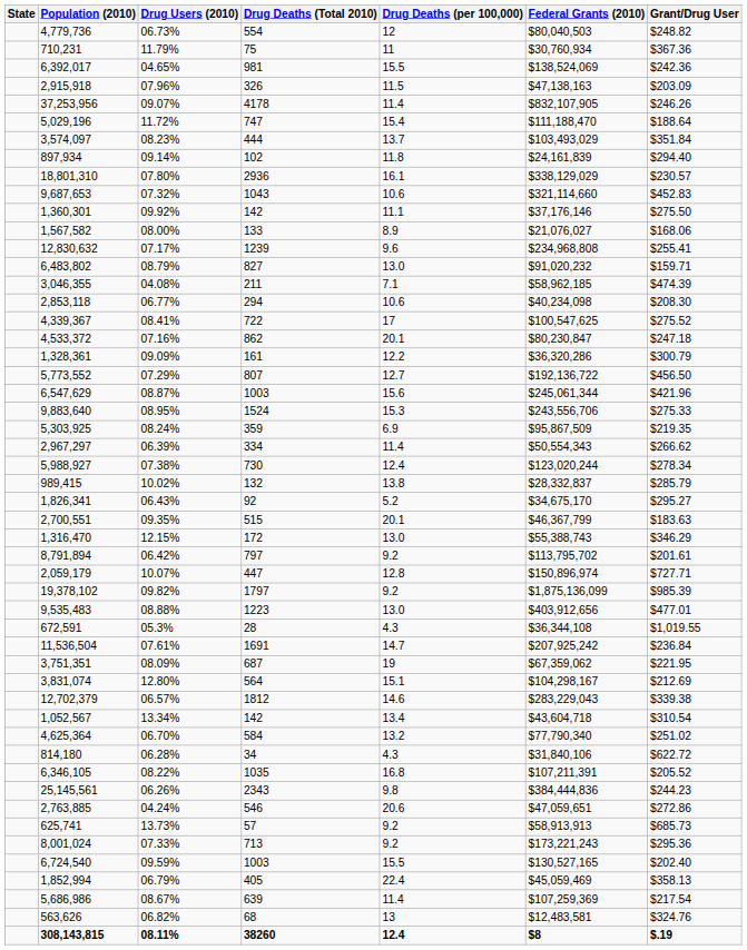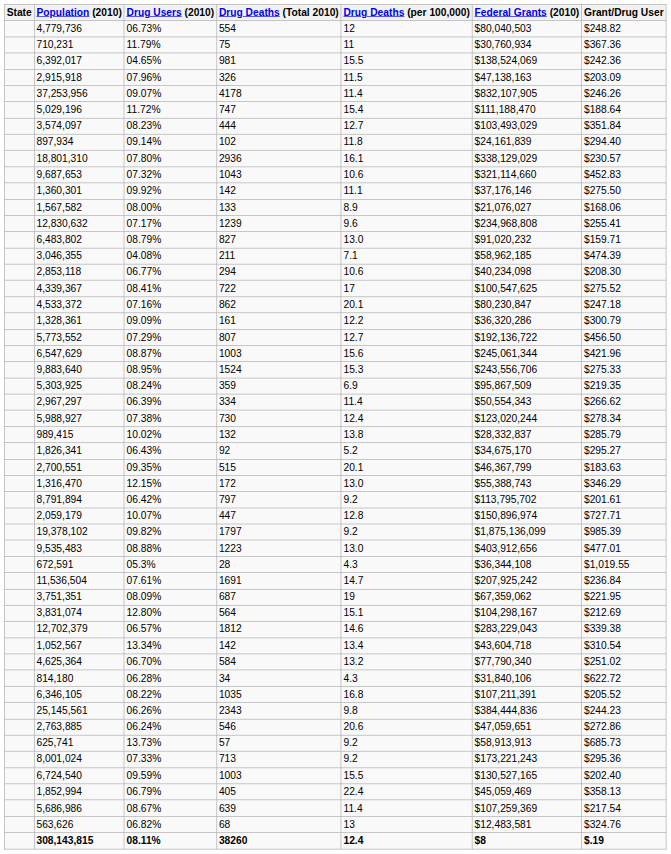 <table class="wikitable sortable">
 <tr>
 <th>State</th>
 <th><a href='#'>Population</a> (2010)</th>
 <th><a href='#'>Drug Users</a> (2010)</th>
 <th><a href='#'>Drug Deaths</a> (Total 2010)</th>
 <th><a href='#'>Drug Deaths</a> (per 100,000)</th>
 <th><a href='#'>Federal Grants</a> (2010)</th>
 <th>Grant/Drug User</th>
 </tr>
 <tr>
 <td></td>
 <td>4,779,736</td>
 <td>06.73%</td>
 <td>554</td>
 <td>12</td>
 <td>$80,040,503</td>
 <td>$248.82</td>
 </tr>
 <tr>
 <td></td>
 <td>710,231</td>
 <td>11.79%</td>
 <td>75</td>
 <td>11</td>
 <td>$30,760,934</td>
 <td>$367.36</td>
 </tr>
 <tr>
 <td></td>
 <td>6,392,017</td>
 <td>04.65%</td>
 <td>981</td>
 <td>15.5</td>
 <td>$138,524,069</td>
 <td>$242.36</td>
 </tr>
 <tr>
 <td></td>
 <td>2,915,918</td>
 <td>07.96%</td>
 <td>326</td>
 <td>11.5</td>
 <td>$47,138,163</td>
 <td>$203.09</td>
 </tr>
 <tr>
 <td></td>
 <td>37,253,956</td>
 <td>09.07%</td>
 <td>4178</td>
 <td>11.4</td>
 <td>$832,107,905</td>
 <td>$246.26</td>
 </tr>
 <tr>
 <td></td>
 <td>5,029,196</td>
 <td>11.72%</td>
 <td>747</td>
 <td>15.4</td>
 <td>$111,188,470</td>
 <td>$188.64</td>
 </tr>
 <tr>
 <td></td>
 <td>3,574,097</td>
 <td>08.23%</td>
 <td>444</td>
-<td>13.7</td>
+<td>12.7</td>
 <td>$103,493,029</td>
 <td>$351.84</td>
 </tr>
 <tr>
 <td></td>
 <td>897,934</td>
 <td>09.14%</td>
 <td>102</td>
 <td>11.8</td>
 <td>$24,161,839</td>
 <td>$294.40</td>
 </tr>
 <tr>
 <td></td>
 <td>18,801,310</td>
 <td>07.80%</td>
 <td>2936</td>
 <td>16.1</td>
 <td>$338,129,029</td>
 <td>$230.57</td>
 </tr>
 <tr>
 <td></td>
 <td>9,687,653</td>
 <td>07.32%</td>
 <td>1043</td>
 <td>10.6</td>
 <td>$321,114,660</td>
 <td>$452.83</td>
 </tr>
 <tr>
 <td></td>
 <td>1,360,301</td>
 <td>09.92%</td>
 <td>142</td>
 <td>11.1</td>
 <td>$37,176,146</td>
 <td>$275.50</td>
 </tr>
 <tr>
 <td></td>
 <td>1,567,582</td>
 <td>08.00%</td>
 <td>133</td>
 <td>8.9</td>
 <td>$21,076,027</td>
 <td>$168.06</td>
 </tr>
 <tr>
 <td></td>
 <td>12,830,632</td>
 <td>07.17%</td>
 <td>1239</td>
 <td>9.6</td>
 <td>$234,968,808</td>
 <td>$255.41</td>
 </tr>
 <tr>
 <td></td>
 <td>6,483,802</td>
 <td>08.79%</td>
 <td>827</td>
 <td>13.0</td>
 <td>$91,020,232</td>
 <td>$159.71</td>
 </tr>
 <tr>
 <td></td>
 <td>3,046,355</td>
 <td>04.08%</td>
 <td>211</td>
 <td>7.1</td>
 <td>$58,962,185</td>
 <td>$474.39</td>
 </tr>
 <tr>
 <td></td>
 <td>2,853,118</td>
 <td>06.77%</td>
 <td>294</td>
 <td>10.6</td>
 <td>$40,234,098</td>
 <td>$208.30</td>
 </tr>
 <tr>
 <td></td>
 <td>4,339,367</td>
 <td>08.41%</td>
 <td>722</td>
 <td>17</td>
 <td>$100,547,625</td>
 <td>$275.52</td>
 </tr>
 <tr>
 <td></td>
 <td>4,533,372</td>
 <td>07.16%</td>
 <td>862</td>
 <td>20.1</td>
 <td>$80,230,847</td>
 <td>$247.18</td>
 </tr>
 <tr>
 <td></td>
 <td>1,328,361</td>
 <td>09.09%</td>
 <td>161</td>
 <td>12.2</td>
 <td>$36,320,286</td>
 <td>$300.79</td>
 </tr>
 <tr>
 <td></td>
 <td>5,773,552</td>
 <td>07.29%</td>
 <td>807</td>
 <td>12.7</td>
 <td>$192,136,722</td>
 <td>$456.50</td>
 </tr>
 <tr>
 <td></td>
 <td>6,547,629</td>
 <td>08.87%</td>
 <td>1003</td>
 <td>15.6</td>
 <td>$245,061,344</td>
 <td>$421.96</td>
 </tr>
 <tr>
 <td></td>
 <td>9,883,640</td>
 <td>08.95%</td>
 <td>1524</td>
 <td>15.3</td>
 <td>$243,556,706</td>
 <td>$275.33</td>
 </tr>
 <tr>
 <td></td>
 <td>5,303,925</td>
 <td>08.24%</td>
 <td>359</td>
 <td>6.9</td>
 <td>$95,867,509</td>
 <td>$219.35</td>
 </tr>
 <tr>
 <td></td>
 <td>2,967,297</td>
 <td>06.39%</td>
 <td>334</td>
 <td>11.4</td>
 <td>$50,554,343</td>
 <td>$266.62</td>
 </tr>
 <tr>
 <td></td>
 <td>5,988,927</td>
 <td>07.38%</td>
 <td>730</td>
 <td>12.4</td>
 <td>$123,020,244</td>
 <td>$278.34</td>
 </tr>
 <tr>
 <td></td>
 <td>989,415</td>
 <td>10.02%</td>
 <td>132</td>
 <td>13.8</td>
 <td>$28,332,837</td>
 <td>$285.79</td>
 </tr>
 <tr>
 <td></td>
 <td>1,826,341</td>
 <td>06.43%</td>
 <td>92</td>
 <td>5.2</td>
 <td>$34,675,170</td>
 <td>$295.27</td>
 </tr>
 <tr>
 <td></td>
 <td>2,700,551</td>
 <td>09.35%</td>
 <td>515</td>
 <td>20.1</td>
 <td>$46,367,799</td>
 <td>$183.63</td>
 </tr>
 <tr>
 <td></td>
 <td>1,316,470</td>
 <td>12.15%</td>
 <td>172</td>
 <td>13.0</td>
 <td>$55,388,743</td>
 <td>$346.29</td>
 </tr>
 <tr>
 <td></td>
 <td>8,791,894</td>
 <td>06.42%</td>
 <td>797</td>
 <td>9.2</td>
 <td>$113,795,702</td>
 <td>$201.61</td>
 </tr>
 <tr>
 <td></td>
 <td>2,059,179</td>
 <td>10.07%</td>
 <td>447</td>
 <td>12.8</td>
 <td>$150,896,974</td>
 <td>$727.71</td>
 </tr>
 <tr>
 <td></td>
 <td>19,378,102</td>
 <td>09.82%</td>
 <td>1797</td>
 <td>9.2</td>
 <td>$1,875,136,099</td>
 <td>$985.39</td>
 </tr>
 <tr>
 <td></td>
 <td>9,535,483</td>
 <td>08.88%</td>
 <td>1223</td>
 <td>13.0</td>
 <td>$403,912,656</td>
 <td>$477.01</td>
 </tr>
 <tr>
 <td></td>
 <td>672,591</td>
 <td>05.3%</td>
 <td>28</td>
 <td>4.3</td>
 <td>$36,344,108</td>
 <td>$1,019.55</td>
 </tr>
 <tr>
 <td></td>
 <td>11,536,504</td>
 <td>07.61%</td>
 <td>1691</td>
 <td>14.7</td>
 <td>$207,925,242</td>
 <td>$236.84</td>
 </tr>
 <tr>
 <td></td>
 <td>3,751,351</td>
 <td>08.09%</td>
 <td>687</td>
 <td>19</td>
 <td>$67,359,062</td>
 <td>$221.95</td>
 </tr>
 <tr>
 <td></td>
 <td>3,831,074</td>
 <td>12.80%</td>
 <td>564</td>
 <td>15.1</td>
 <td>$104,298,167</td>
 <td>$212.69</td>
 </tr>
 <tr>
 <td></td>
 <td>12,702,379</td>
 <td>06.57%</td>
 <td>1812</td>
 <td>14.6</td>
 <td>$283,229,043</td>
 <td>$339.38</td>
 </tr>
 <tr>
 <td></td>
 <td>1,052,567</td>
 <td>13.34%</td>
 <td>142</td>
 <td>13.4</td>
 <td>$43,604,718</td>
 <td>$310.54</td>
 </tr>
 <tr>
 <td></td>
 <td>4,625,364</td>
 <td>06.70%</td>
 <td>584</td>
 <td>13.2</td>
 <td>$77,790,340</td>
 <td>$251.02</td>
 </tr>
 <tr>
 <td></td>
 <td>814,180</td>
 <td>06.28%</td>
 <td>34</td>
 <td>4.3</td>
 <td>$31,840,106</td>
 <td>$622.72</td>
 </tr>
 <tr>
 <td></td>
 <td>6,346,105</td>
 <td>08.22%</td>
 <td>1035</td>
 <td>16.8</td>
 <td>$107,211,391</td>
 <td>$205.52</td>
 </tr>
 <tr>
 <td></td>
 <td>25,145,561</td>
 <td>06.26%</td>
 <td>2343</td>
 <td>9.8</td>
 <td>$384,444,836</td>
 <td>$244.23</td>
 </tr>
 <tr>
 <td></td>
 <td>2,763,885</td>
-<td>04.24%</td>
+<td>06.24%</td>
 <td>546</td>
 <td>20.6</td>
 <td>$47,059,651</td>
 <td>$272.86</td>
 </tr>
 <tr>
 <td></td>
 <td>625,741</td>
 <td>13.73%</td>
 <td>57</td>
 <td>9.2</td>
 <td>$58,913,913</td>
 <td>$685.73</td>
 </tr>
 <tr>
 <td></td>
 <td>8,001,024</td>
 <td>07.33%</td>
 <td>713</td>
 <td>9.2</td>
 <td>$173,221,243</td>
 <td>$295.36</td>
 </tr>
 <tr>
 <td></td>
 <td>6,724,540</td>
 <td>09.59%</td>
 <td>1003</td>
 <td>15.5</td>
 <td>$130,527,165</td>
 <td>$202.40</td>
 </tr>
 <tr>
 <td></td>
 <td>1,852,994</td>
 <td>06.79%</td>
 <td>405</td>
 <td>22.4</td>
 <td>$45,059,469</td>
 <td>$358.13</td>
 </tr>
 <tr>
 <td></td>
 <td>5,686,986</td>
 <td>08.67%</td>
 <td>639</td>
 <td>11.4</td>
 <td>$107,259,369</td>
 <td>$217.54</td>
 </tr>
 <tr>
 <td></td>
 <td>563,626</td>
 <td>06.82%</td>
 <td>68</td>
 <td>13</td>
 <td>$12,483,581</td>
 <td>$324.76</td>
 </tr>
 <tr>
 <td><strong></strong></td>
 <td><strong>308,143,815</strong></td>
 <td><strong>08.11%</strong></td>
 <td><strong>38260</strong></td>
 <td><strong>12.4</strong></td>
 <td><strong>$8</strong></td>
 <td><strong>$.19</strong></td>
 </tr>
 </table>
